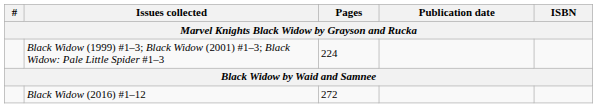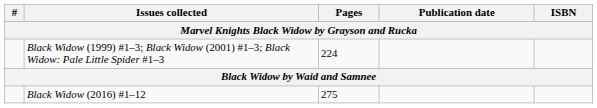 <table class="wikitable sortable" width=98%>
 <tr>
 <th class="unsortable">#</th>
 <th class="unsortable" width="50%">Issues collected</th>
 <th>Pages</th>
 <th>Publication date</th>
 <th class="unsortable">ISBN</th>
 </tr>
 <tr>
 <th colspan="5"><strong><em>Marvel Knights Black Widow by Grayson and Rucka</em></strong></th>
 </tr>
 <tr>
 <td></td>
 <td><em>Black Widow</em> (1999) #1–3; <em>Black Widow</em> (2001) #1–3; <em>Black Widow: Pale Little Spider</em> #1–3</td>
 <td>224</td>
 <td></td>
 <td></td>
 </tr>
 <tr>
 <th colspan="5"><strong><em>Black Widow by Waid and Samnee</em></strong></th>
 </tr>
 <tr>
 <td></td>
 <td><em>Black Widow</em> (2016) #1–12</td>
-<td>272</td>
+<td>275</td>
 <td></td>
 <td></td>
 </tr>
 </table>
